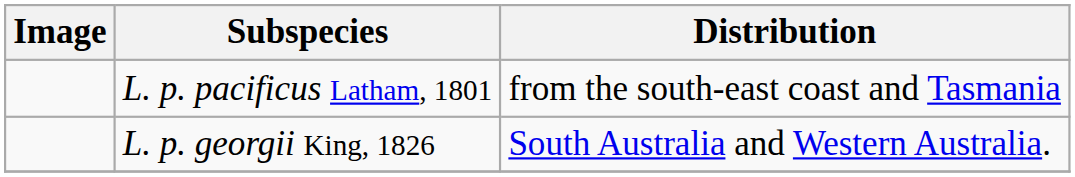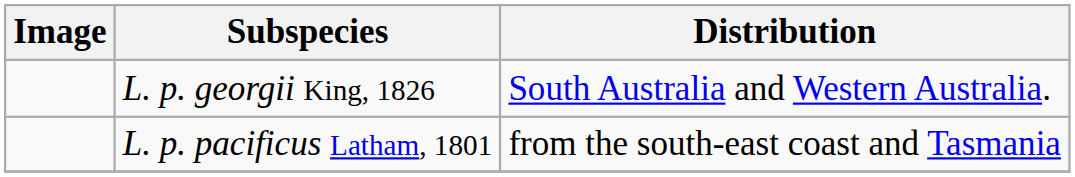 <table class="wikitable ">
 <tr>
 <th>Image</th>
 <th>Subspecies</th>
 <th>Distribution</th>
 </tr>
 <tr>
 <td></td>
+<td><em>L. p. georgii</em> <small>King, 1826</small></td>
+<td><a href='#'>South Australia</a> and <a href='#'>Western Australia</a>.</td>
+</tr>
+<tr>
+<td></td>
 <td><em>L. p. pacificus</em> <small><a href='#'>Latham</a>, 1801</small></td>
 <td>from the south-east coast and <a href='#'>Tasmania</a></td>
 </tr>
 <tr>
-<td></td>
-<td><em>L. p. georgii</em> <small>King, 1826</small></td>
-<td><a href='#'>South Australia</a> and <a href='#'>Western Australia</a>.</td>
-</tr>
-<tr>
 </tr>
 </table>
